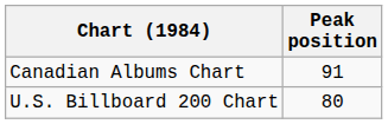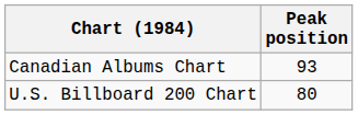 <table class="wikitable sortable">
 <tr>
 <th>Chart (1984)</th>
 <th>Peak<br>position</th>
 </tr>
 <tr>
 <td align="left">Canadian Albums Chart</td>
-<td style="text-align:center;">91</td>
+<td style="text-align:center;">93</td>
 </tr>
 <tr>
 <td align="left">U.S. Billboard 200 Chart</td>
 <td style="text-align:center;">80</td>
 </tr>
 </table>
